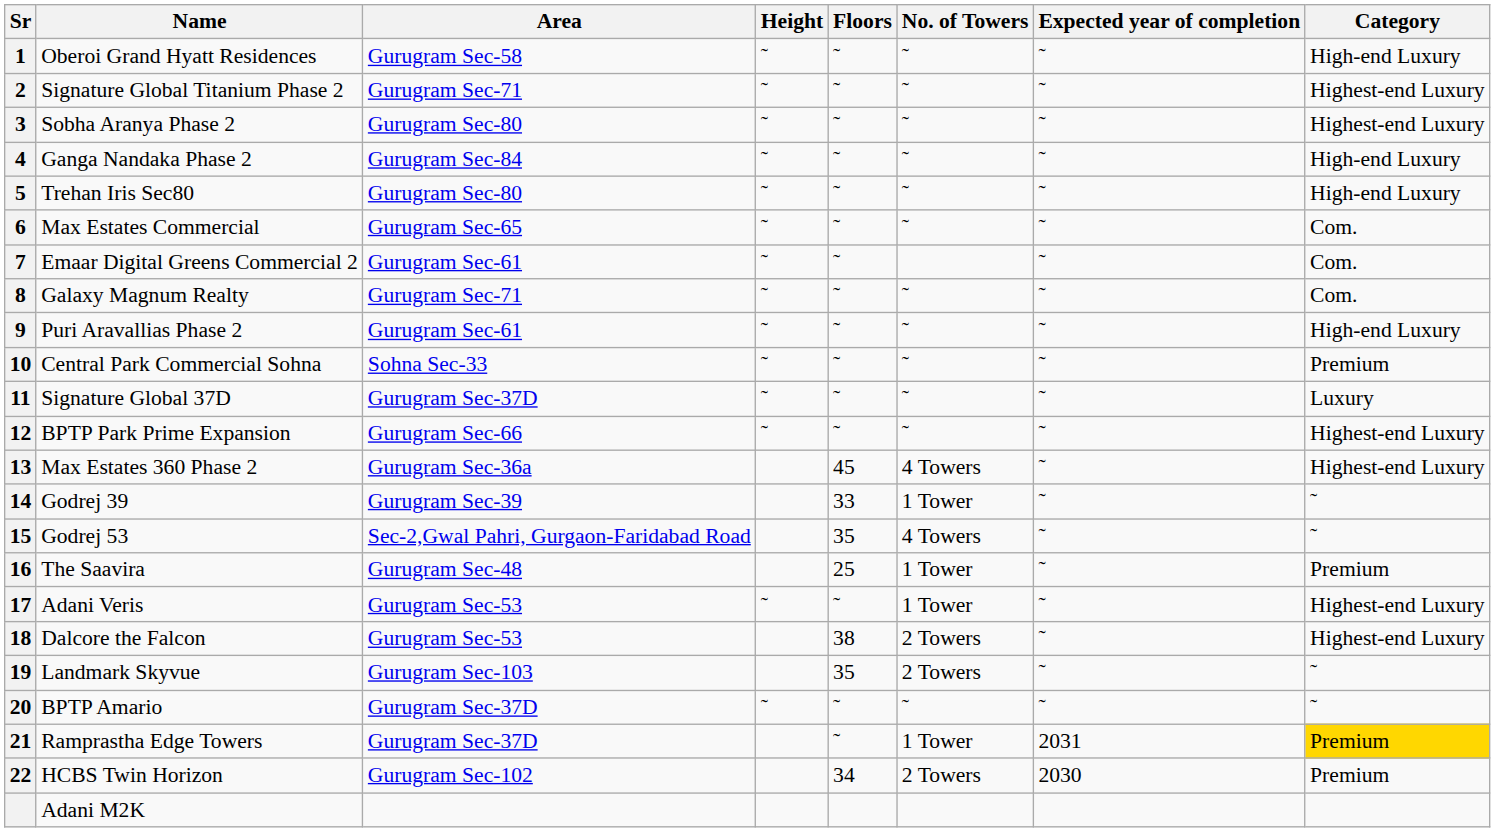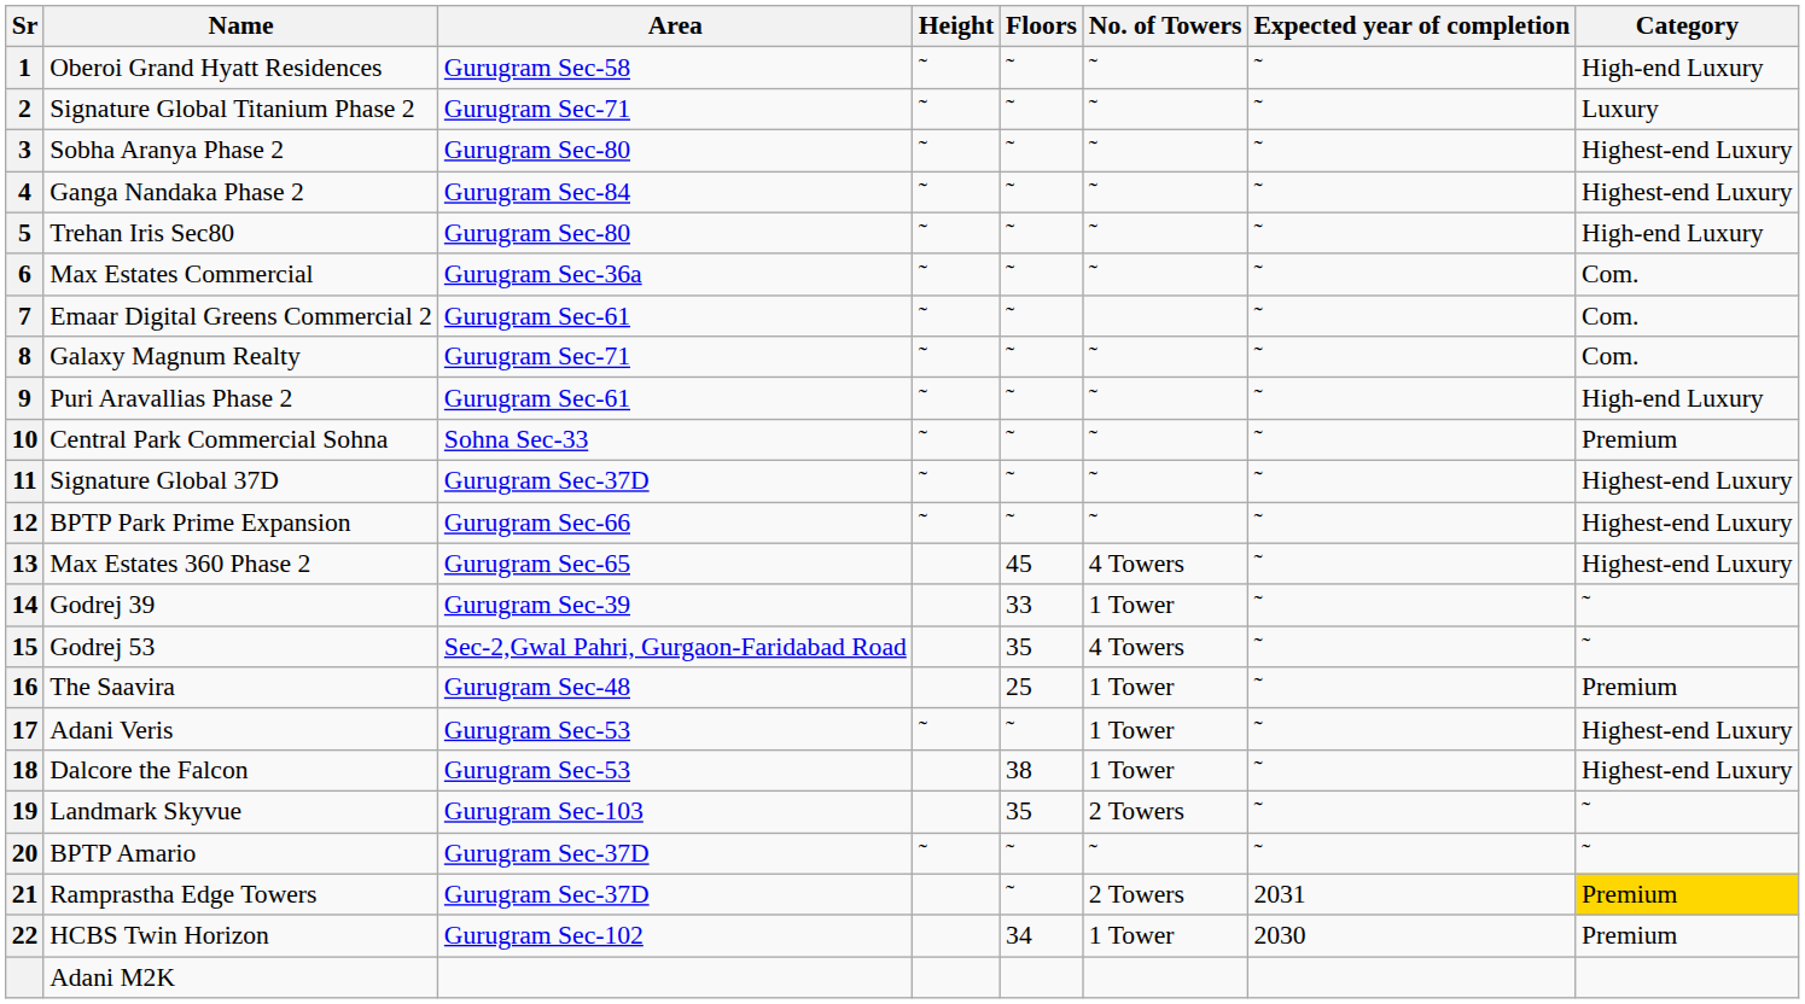 <table class="wikitable">
 <tr>
 <th>Sr</th>
 <th>Name</th>
 <th>Area</th>
 <th>Height</th>
 <th>Floors</th>
 <th>No. of Towers</th>
 <th>Expected year of completion</th>
 <th>Category</th>
 </tr>
 <tr>
 <th>1</th>
 <td>Oberoi Grand Hyatt Residences</td>
 <td><a href='#'>Gurugram Sec-58</a></td>
 <td>˜</td>
 <td>˜</td>
 <td>˜</td>
 <td>˜</td>
 <td>High-end Luxury</td>
 </tr>
 <tr>
 <th>2</th>
 <td>Signature Global Titanium Phase 2</td>
 <td><a href='#'>Gurugram Sec-71</a></td>
 <td>˜</td>
 <td>˜</td>
 <td>˜</td>
 <td>˜</td>
-<td>Highest-end Luxury</td>
+<td>Luxury</td>
 </tr>
 <tr>
 <th>3</th>
 <td>Sobha Aranya Phase 2</td>
 <td><a href='#'>Gurugram Sec-80</a></td>
 <td>˜</td>
 <td>˜</td>
 <td>˜</td>
 <td>˜</td>
 <td>Highest-end Luxury</td>
 </tr>
 <tr>
 <th>4</th>
 <td>Ganga Nandaka Phase 2</td>
 <td><a href='#'>Gurugram Sec-84</a></td>
 <td>˜</td>
 <td>˜</td>
 <td>˜</td>
 <td>˜</td>
-<td>High-end Luxury</td>
+<td>Highest-end Luxury</td>
 </tr>
 <tr>
 <th>5</th>
 <td>Trehan Iris Sec80</td>
 <td><a href='#'>Gurugram Sec-80</a></td>
 <td>˜</td>
 <td>˜</td>
 <td>˜</td>
 <td>˜</td>
 <td>High-end Luxury</td>
 </tr>
 <tr>
 <th>6</th>
 <td>Max Estates Commercial</td>
-<td><a href='#'>Gurugram Sec-65</a></td>
+<td><a href='#'>Gurugram Sec-36a</a></td>
 <td>˜</td>
 <td>˜</td>
 <td>˜</td>
 <td>˜</td>
 <td>Com.</td>
 </tr>
 <tr>
 <th>7</th>
 <td>Emaar Digital Greens Commercial 2</td>
 <td><a href='#'>Gurugram Sec-61</a></td>
 <td>˜</td>
 <td>˜</td>
 <td></td>
 <td>˜</td>
 <td>Com.</td>
 </tr>
 <tr>
 <th>8</th>
 <td>Galaxy Magnum Realty</td>
 <td><a href='#'>Gurugram Sec-71</a></td>
 <td>˜</td>
 <td>˜</td>
 <td>˜</td>
 <td>˜</td>
 <td>Com.</td>
 </tr>
 <tr>
 <th>9</th>
 <td>Puri Aravallias Phase 2</td>
 <td><a href='#'>Gurugram Sec-61</a></td>
 <td>˜</td>
 <td>˜</td>
 <td>˜</td>
 <td>˜</td>
 <td>High-end Luxury</td>
 </tr>
 <tr>
 <th>10</th>
 <td>Central Park Commercial Sohna</td>
 <td><a href='#'>Sohna Sec-33</a></td>
 <td>˜</td>
 <td>˜</td>
 <td>˜</td>
 <td>˜</td>
 <td>Premium</td>
 </tr>
 <tr>
 <th>11</th>
 <td>Signature Global 37D</td>
 <td><a href='#'>Gurugram Sec-37D</a></td>
 <td>˜</td>
 <td>˜</td>
 <td>˜</td>
 <td>˜</td>
-<td>Luxury</td>
+<td>Highest-end Luxury</td>
 </tr>
 <tr>
 <th>12</th>
 <td>BPTP Park Prime Expansion</td>
 <td><a href='#'>Gurugram Sec-66</a></td>
 <td>˜</td>
 <td>˜</td>
 <td>˜</td>
 <td>˜</td>
 <td>Highest-end Luxury</td>
 </tr>
 <tr>
 <th>13</th>
 <td>Max Estates 360 Phase 2</td>
-<td><a href='#'>Gurugram Sec-36a</a></td>
+<td><a href='#'>Gurugram Sec-65</a></td>
 <td></td>
 <td>45</td>
 <td>4 Towers</td>
 <td>˜</td>
 <td>Highest-end Luxury</td>
 </tr>
 <tr>
 <th>14</th>
 <td>Godrej 39</td>
 <td><a href='#'>Gurugram Sec-39</a></td>
 <td></td>
 <td>33</td>
 <td>1 Tower</td>
 <td>˜</td>
 <td>˜</td>
 </tr>
 <tr>
 <th>15</th>
 <td>Godrej 53</td>
 <td><a href='#'>Sec-2,Gwal Pahri, Gurgaon-Faridabad Road</a></td>
 <td></td>
 <td>35</td>
 <td>4 Towers</td>
 <td>˜</td>
 <td>˜</td>
 </tr>
 <tr>
 <th>16</th>
 <td>The Saavira</td>
 <td><a href='#'>Gurugram Sec-48</a></td>
 <td></td>
 <td>25</td>
 <td>1 Tower</td>
 <td>˜</td>
 <td>Premium</td>
 </tr>
 <tr>
 <th>17</th>
 <td>Adani Veris</td>
 <td><a href='#'>Gurugram Sec-53</a></td>
 <td>˜</td>
 <td>˜</td>
 <td>1 Tower</td>
 <td>˜</td>
 <td>Highest-end Luxury</td>
 </tr>
 <tr>
 <th>18</th>
 <td>Dalcore the Falcon</td>
 <td><a href='#'>Gurugram Sec-53</a></td>
 <td></td>
 <td>38</td>
-<td>2 Towers</td>
+<td>1 Tower</td>
 <td>˜</td>
 <td>Highest-end Luxury</td>
 </tr>
 <tr>
 <th>19</th>
 <td>Landmark Skyvue</td>
 <td><a href='#'>Gurugram Sec-103</a></td>
 <td></td>
 <td>35</td>
 <td>2 Towers</td>
 <td>˜</td>
 <td>˜</td>
 </tr>
 <tr>
 <th>20</th>
 <td>BPTP Amario</td>
 <td><a href='#'>Gurugram Sec-37D</a></td>
 <td>˜</td>
 <td>˜</td>
 <td>˜</td>
 <td>˜</td>
 <td>˜</td>
 </tr>
 <tr>
 <th>21</th>
 <td>Ramprastha Edge Towers</td>
 <td><a href='#'>Gurugram Sec-37D</a></td>
 <td></td>
 <td>˜</td>
-<td>1 Tower</td>
+<td>2 Towers</td>
 <td>2031</td>
 <td style="background: gold;">Premium</td>
 </tr>
 <tr>
 <th>22</th>
 <td>HCBS Twin Horizon</td>
 <td><a href='#'>Gurugram Sec-102</a></td>
 <td></td>
 <td>34</td>
-<td>2 Towers</td>
+<td>1 Tower</td>
 <td>2030</td>
 <td>Premium</td>
 </tr>
 <tr>
 <th></th>
 <td>Adani M2K</td>
 <td></td>
 <td></td>
 <td></td>
 <td></td>
 <td></td>
 <td></td>
 </tr>
 </table>
